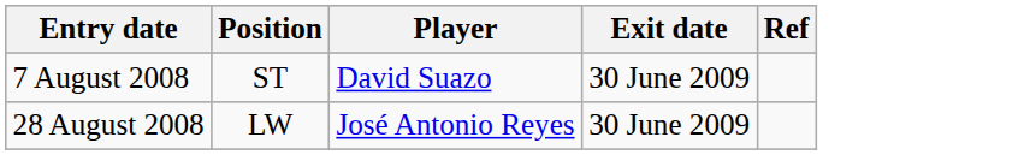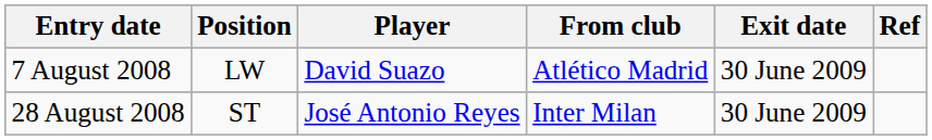 <table class="wikitable sortable">
 <tr>
 <th>Entry date</th>
 <th>Position</th>
 <th>Player</th>
+<th>From club</th>
 <th>Exit date</th>
 <th>Ref</th>
 </tr>
 <tr>
 <td>7 August 2008</td>
-<td style="text-align:center;">ST</td>
+<td style="text-align:center;">LW</td>
 <td style="text-align:left;"><a href='#'>David Suazo</a></td>
+<td style="text-align:left;"><a href='#'>Atlético Madrid</a></td>
 <td>30 June 2009</td>
 <td></td>
 </tr>
 <tr>
 <td>28 August 2008</td>
-<td style="text-align:center;">LW</td>
+<td style="text-align:center;">ST</td>
 <td style="text-align:left;"><a href='#'>José Antonio Reyes</a></td>
+<td style="text-align:left;"><a href='#'>Inter Milan</a></td>
 <td>30 June 2009</td>
 <td></td>
 </tr>
 </table>
